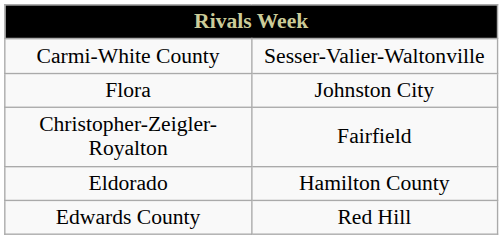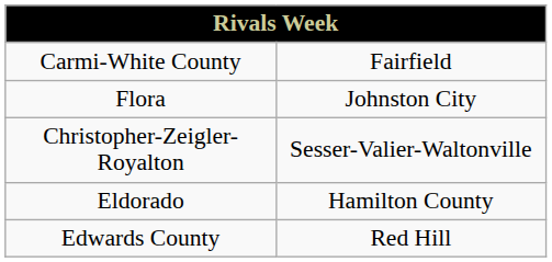 <table class="wikitable" border="1" style="text-align:center; margin: 1em auto;">
 <tr style="background: black; color: #cccc99">
 <td colspan="2"><strong>Rivals Week</strong></td>
 </tr>
 <tr>
 <td width="175">Carmi-White County</td>
-<td>Sesser-Valier-Waltonville</td>
+<td width="175">Fairfield</td>
 </tr>
 <tr>
 <td>Flora</td>
 <td>Johnston City</td>
 </tr>
 <tr>
 <td>Christopher-Zeigler-Royalton</td>
-<td width="175">Fairfield</td>
+<td>Sesser-Valier-Waltonville</td>
 </tr>
 <tr>
 <td>Eldorado</td>
 <td>Hamilton County</td>
 </tr>
 <tr>
 <td>Edwards County</td>
 <td>Red Hill</td>
 </tr>
 </table>
